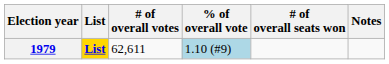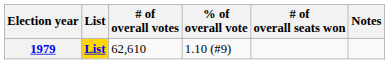 <table class=wikitable>
 <tr>
 <th>Election year</th>
 <th>List</th>
 <th># of<br>overall votes</th>
 <th>% of<br>overall vote</th>
 <th># of<br>overall seats won</th>
 <th>Notes</th>
 </tr>
 <tr>
 <th><a href='#'>1979</a></th>
 <td style="background: gold;"><strong><a href='#'>List</a></strong></td>
-<td>62,611</td>
-<td style="background: lightblue;">1.10 (#9)</td>
+<td>62,610</td>
+<td>1.10 (#9)</td>
 <td></td>
 <td></td>
 </tr>
 </table>
